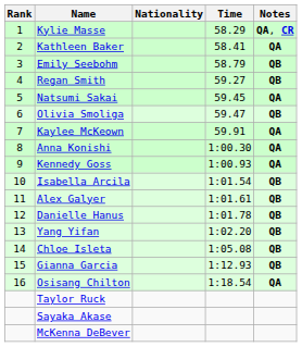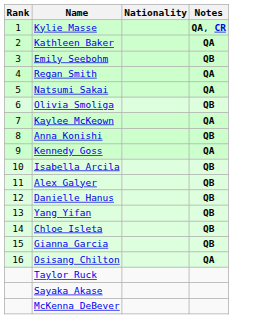 <table class="wikitable sortable" style="text-align:center">
 <tr>
 <th>Rank</th>
 <th>Name</th>
 <th>Nationality</th>
-<th>Time</th>
 <th>Notes</th>
 </tr>
 <tr bgcolor=ccffcc>
 <td>1</td>
 <td align=left><a href='#'>Kylie Masse</a></td>
 <td align=left></td>
-<td>58.29</td>
 <td><strong>QA</strong>, <strong><a href='#'>CR</a></strong></td>
 </tr>
 <tr bgcolor=ccffcc>
 <td>2</td>
 <td align=left><a href='#'>Kathleen Baker</a></td>
 <td align=left></td>
-<td>58.41</td>
 <td><strong>QA</strong></td>
 </tr>
 <tr bgcolor=ccffcc>
 <td>3</td>
 <td align=left><a href='#'>Emily Seebohm</a></td>
 <td align=left></td>
-<td>58.79</td>
 <td><strong>QB</strong></td>
 </tr>
 <tr bgcolor=ccffcc>
 <td>4</td>
 <td align=left><a href='#'>Regan Smith</a></td>
 <td align=left></td>
-<td>59.27</td>
-<td><strong>QB</strong></td>
+<td><strong>QA</strong></td>
 </tr>
 <tr bgcolor=ccffcc>
 <td>5</td>
 <td align=left><a href='#'>Natsumi Sakai</a></td>
 <td align=left></td>
-<td>59.45</td>
 <td><strong>QA</strong></td>
 </tr>
 <tr bgcolor=ddffdd>
 <td>6</td>
 <td align=left><a href='#'>Olivia Smoliga</a></td>
 <td align=left></td>
-<td>59.47</td>
 <td><strong>QB</strong></td>
 </tr>
 <tr bgcolor=ccffcc>
 <td>7</td>
 <td align=left><a href='#'>Kaylee McKeown</a></td>
 <td align=left></td>
-<td>59.91</td>
 <td><strong>QA</strong></td>
 </tr>
 <tr bgcolor=ccffcc>
 <td>8</td>
 <td align=left><a href='#'>Anna Konishi</a></td>
 <td align=left></td>
-<td>1:00.30</td>
-<td><strong>QA</strong></td>
+<td><strong>QB</strong></td>
 </tr>
 <tr bgcolor=ccffcc>
 <td>9</td>
 <td align=left><a href='#'>Kennedy Goss</a></td>
 <td align=left></td>
-<td>1:00.93</td>
 <td><strong>QA</strong></td>
 </tr>
 <tr bgcolor=ddffdd>
 <td>10</td>
 <td align=left><a href='#'>Isabella Arcila</a></td>
 <td align=left></td>
-<td>1:01.54</td>
 <td><strong>QB</strong></td>
 </tr>
 <tr bgcolor=ddffdd>
 <td>11</td>
 <td align=left><a href='#'>Alex Galyer</a></td>
 <td align=left></td>
-<td>1:01.61</td>
 <td><strong>QB</strong></td>
 </tr>
 <tr bgcolor=ddffdd>
 <td>12</td>
 <td align=left><a href='#'>Danielle Hanus</a></td>
 <td align=left></td>
-<td>1:01.78</td>
 <td><strong>QB</strong></td>
 </tr>
 <tr bgcolor=ddffdd>
 <td>13</td>
 <td align=left><a href='#'>Yang Yifan</a></td>
 <td align=left></td>
-<td>1:02.20</td>
 <td><strong>QB</strong></td>
 </tr>
 <tr bgcolor=ddffdd>
 <td>14</td>
 <td align=left><a href='#'>Chloe Isleta</a></td>
 <td align=left></td>
-<td>1:05.08</td>
 <td><strong>QB</strong></td>
 </tr>
 <tr bgcolor=ddffdd>
 <td>15</td>
 <td align=left><a href='#'>Gianna Garcia</a></td>
 <td align=left></td>
-<td>1:12.93</td>
 <td><strong>QB</strong></td>
 </tr>
 <tr bgcolor=ddffdd>
 <td>16</td>
 <td align=left><a href='#'>Osisang Chilton</a></td>
 <td align=left></td>
-<td>1:18.54</td>
 <td><strong>QA</strong></td>
 </tr>
 <tr>
 <td></td>
 <td align=left><a href='#'>Taylor Ruck</a></td>
 <td align=left></td>
 <td></td>
-<td></td>
 </tr>
 <tr>
 <td></td>
 <td align=left><a href='#'>Sayaka Akase</a></td>
 <td align=left></td>
-<td></td>
 <td></td>
 </tr>
 <tr>
 <td></td>
 <td align=left><a href='#'>McKenna DeBever</a></td>
 <td align=left></td>
 <td></td>
-<td></td>
 </tr>
 </table>
